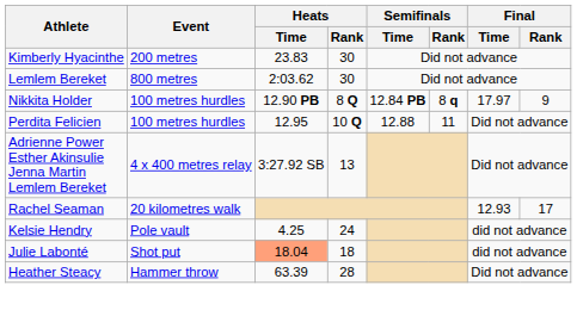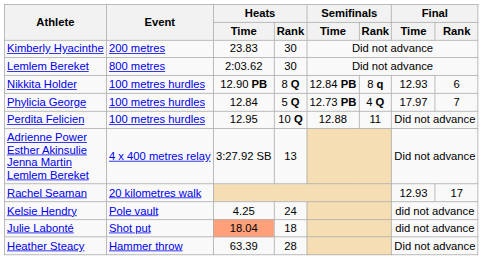 <table class=wikitable style="font-size:90%">
 <tr>
 <th rowspan="2">Athlete</th>
 <th rowspan="2">Event</th>
 <th colspan="2">Heats</th>
 <th colspan="2">Semifinals</th>
 <th colspan="2">Final</th>
 </tr>
 <tr>
 <th>Time</th>
 <th>Rank</th>
 <th>Time</th>
 <th>Rank</th>
 <th>Time</th>
 <th>Rank</th>
 </tr>
 <tr>
 <td><a href='#'>Kimberly Hyacinthe</a></td>
 <td><a href='#'>200 metres</a></td>
 <td align=center>23.83</td>
 <td align=center>30</td>
 <td colspan="4" align=center>Did not advance</td>
 </tr>
 <tr>
 <td><a href='#'>Lemlem Bereket</a></td>
 <td><a href='#'>800 metres</a></td>
 <td align=center>2:03.62</td>
 <td align=center>30</td>
 <td colspan="4" align=center>Did not advance</td>
 </tr>
 <tr>
 <td><a href='#'>Nikkita Holder</a></td>
 <td><a href='#'>100 metres hurdles</a></td>
 <td align=center>12.90 <strong>PB</strong></td>
 <td align=center>8 <strong>Q</strong></td>
 <td align=center>12.84 <strong>PB</strong></td>
 <td align=center>8 <strong>q</strong></td>
+<td align=center>12.93</td>
+<td align=center>6</td>
+</tr>
+<tr>
+<td><a href='#'>Phylicia George</a></td>
+<td><a href='#'>100 metres hurdles</a></td>
+<td align=center>12.84</td>
+<td align=center>5 <strong>Q</strong></td>
+<td align=center>12.73 <strong>PB</strong></td>
+<td align=center>4 <strong>Q</strong></td>
 <td align=center>17.97</td>
-<td align=center>9</td>
+<td align=center>7</td>
 </tr>
 <tr>
 <td><a href='#'>Perdita Felicien</a></td>
 <td><a href='#'>100 metres hurdles</a></td>
 <td align=center>12.95</td>
 <td align=center>10 <strong>Q</strong></td>
 <td align=center>12.88</td>
 <td align=center>11</td>
 <td colspan="2" align=center>Did not advance</td>
 </tr>
 <tr>
 <td><a href='#'>Adrienne Power</a><br><a href='#'>Esther Akinsulie</a><br><a href='#'>Jenna Martin</a><br><a href='#'>Lemlem Bereket</a><br></td>
 <td><a href='#'>4 x 400 metres relay</a></td>
 <td align=center>3:27.92 SB</td>
 <td align=center>13</td>
 <td colspan= 2 bgcolor="wheat"></td>
 <td colspan="2" align=center>Did not advance</td>
 </tr>
 <tr>
 <td><a href='#'>Rachel Seaman</a></td>
 <td><a href='#'>20 kilometres walk</a></td>
 <td colspan= 4 bgcolor="wheat"></td>
 <td align=center>12.93</td>
 <td align=center>17</td>
 </tr>
 <tr>
 <td><a href='#'>Kelsie Hendry</a></td>
 <td><a href='#'>Pole vault</a></td>
 <td align=center>4.25</td>
 <td align=center>24</td>
 <td colspan= 2 bgcolor="wheat"></td>
 <td align=center colspan=2>did not advance</td>
 </tr>
 <tr>
 <td><a href='#'>Julie Labonté</a></td>
 <td><a href='#'>Shot put</a></td>
 <td align=center style="background: lightsalmon;">18.04</td>
 <td align=center>18</td>
 <td colspan= 2 bgcolor="wheat"></td>
 <td align=center colspan=2>did not advance</td>
 </tr>
 <tr>
 <td><a href='#'>Heather Steacy</a></td>
 <td><a href='#'>Hammer throw</a></td>
 <td align=center>63.39</td>
 <td align=center>28</td>
 <td colspan= 2 bgcolor="wheat"></td>
 <td colspan="2" align=center>Did not advance</td>
 </tr>
 </table>
